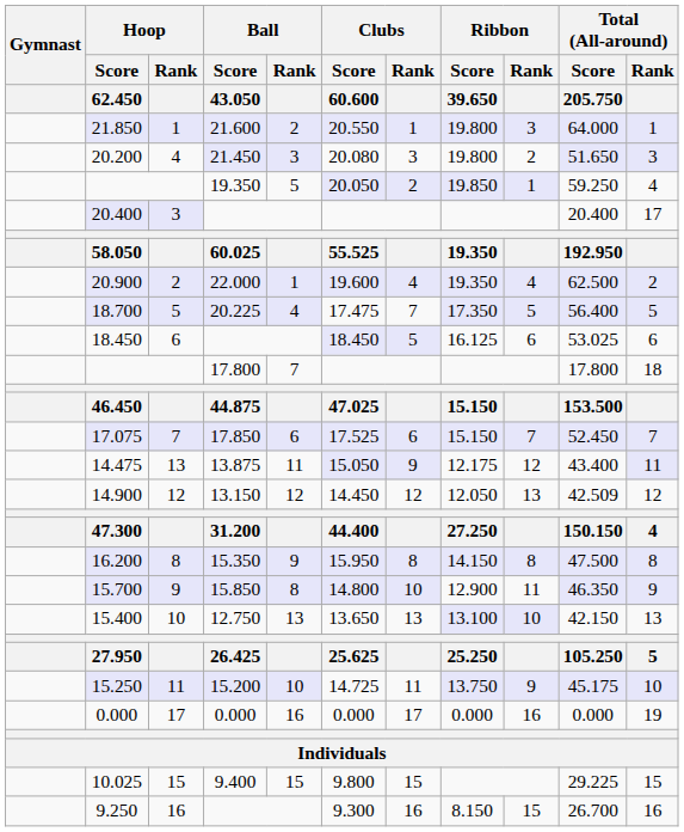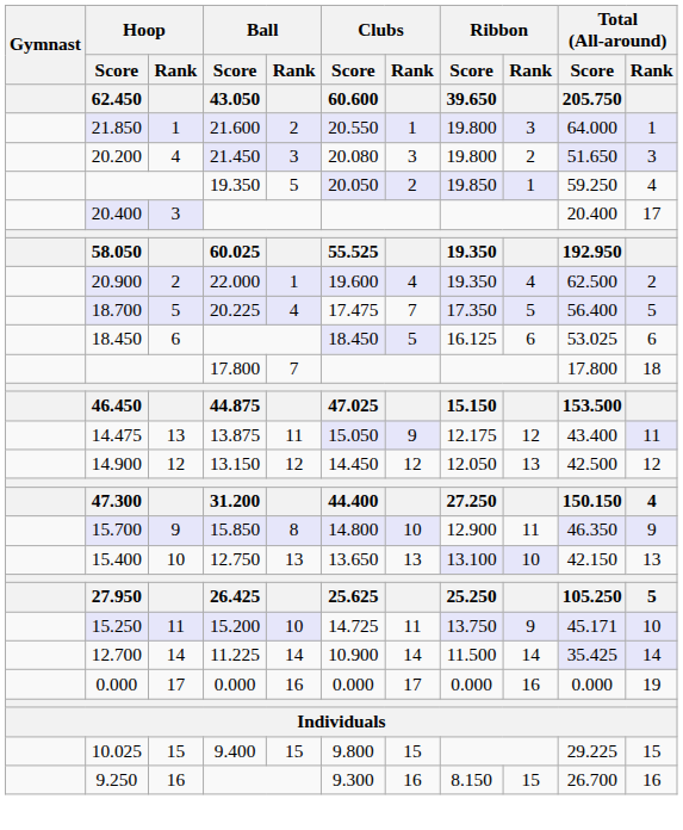 <table class="wikitable" style="text-align:center">
 <tr>
 <th rowspan=2>Gymnast</th>
 <th style="width:6em" colspan=2>Hoop</th>
 <th style="width:6em" colspan=2>Ball</th>
 <th style="width:6em" colspan=2>Clubs</th>
 <th style="width:6em" colspan=2>Ribbon</th>
 <th style="width:6em" colspan=2>Total<br>(All-around)</th>
 </tr>
 <tr>
 <th>Score</th>
 <th>Rank</th>
 <th>Score</th>
 <th>Rank</th>
 <th>Score</th>
 <th>Rank</th>
 <th>Score</th>
 <th>Rank</th>
 <th>Score</th>
 <th>Rank</th>
 </tr>
 <tr>
 <th></th>
 <th>62.450</th>
 <th></th>
 <th>43.050</th>
 <th></th>
 <th>60.600</th>
 <th></th>
 <th>39.650</th>
 <th></th>
 <th>205.750</th>
 <th></th>
 </tr>
 <tr>
 <td align=left></td>
 <td bgcolor="lavender">21.850</td>
 <td bgcolor="lavender">1</td>
 <td bgcolor="lavender">21.600</td>
 <td bgcolor="lavender">2</td>
 <td bgcolor="lavender">20.550</td>
 <td bgcolor="lavender">1</td>
 <td bgcolor="lavender">19.800</td>
 <td bgcolor="lavender">3</td>
 <td bgcolor="lavender">64.000</td>
 <td bgcolor="lavender">1</td>
 </tr>
 <tr>
 <td align=left></td>
 <td>20.200</td>
 <td>4</td>
 <td bgcolor="lavender">21.450</td>
 <td bgcolor="lavender">3</td>
 <td>20.080</td>
 <td>3</td>
 <td>19.800</td>
 <td>2</td>
 <td bgcolor="lavender">51.650</td>
 <td bgcolor="lavender">3</td>
 </tr>
 <tr>
 <td align=left></td>
 <td colspan=2> </td>
 <td>19.350</td>
 <td>5</td>
 <td bgcolor="lavender">20.050</td>
 <td bgcolor="lavender">2</td>
 <td bgcolor="lavender">19.850</td>
 <td bgcolor="lavender">1</td>
 <td>59.250</td>
 <td>4</td>
 </tr>
 <tr>
 <td align=left></td>
 <td bgcolor="lavender">20.400</td>
 <td bgcolor="lavender">3</td>
 <td colspan=2> </td>
 <td colspan=2> </td>
 <td colspan=2> </td>
 <td>20.400</td>
 <td>17</td>
 </tr>
 <tr>
 <th colspan=11></th>
 </tr>
 <tr>
 <th></th>
 <th>58.050</th>
 <th></th>
 <th>60.025</th>
 <th></th>
 <th>55.525</th>
 <th></th>
 <th>19.350</th>
 <th></th>
 <th>192.950</th>
 <th></th>
 </tr>
 <tr>
 <td align=left></td>
 <td bgcolor="lavender">20.900</td>
 <td bgcolor="lavender">2</td>
 <td bgcolor="lavender">22.000</td>
 <td bgcolor="lavender">1</td>
 <td bgcolor="lavender">19.600</td>
 <td bgcolor="lavender">4</td>
 <td bgcolor="lavender">19.350</td>
 <td bgcolor="lavender">4</td>
 <td bgcolor="lavender">62.500</td>
 <td bgcolor="lavender">2</td>
 </tr>
 <tr>
 <td align=left></td>
 <td bgcolor="lavender">18.700</td>
 <td bgcolor="lavender">5</td>
 <td bgcolor="lavender">20.225</td>
 <td bgcolor="lavender">4</td>
 <td>17.475</td>
 <td>7</td>
 <td bgcolor="lavender">17.350</td>
 <td bgcolor="lavender">5</td>
 <td bgcolor="lavender">56.400</td>
 <td bgcolor="lavender">5</td>
 </tr>
 <tr>
 <td align=left></td>
 <td>18.450</td>
 <td>6</td>
 <td colspan=2> </td>
 <td bgcolor="lavender">18.450</td>
 <td bgcolor="lavender">5</td>
 <td>16.125</td>
 <td>6</td>
 <td>53.025</td>
 <td>6</td>
 </tr>
 <tr>
 <td align=left></td>
 <td colspan=2> </td>
 <td>17.800</td>
 <td>7</td>
 <td colspan=2> </td>
 <td colspan=2> </td>
 <td>17.800</td>
 <td>18</td>
 </tr>
 <tr>
 <th colspan=11></th>
 </tr>
 <tr>
 <th></th>
 <th>46.450</th>
 <th></th>
 <th>44.875</th>
 <th></th>
 <th>47.025</th>
 <th></th>
 <th>15.150</th>
 <th></th>
 <th>153.500</th>
 <th></th>
 </tr>
 <tr>
 <td align=left></td>
-<td bgcolor="lavender">17.075</td>
-<td bgcolor="lavender">7</td>
-<td bgcolor="lavender">17.850</td>
-<td bgcolor="lavender">6</td>
-<td bgcolor="lavender">17.525</td>
-<td bgcolor="lavender">6</td>
-<td bgcolor="lavender">15.150</td>
-<td bgcolor="lavender">7</td>
-<td bgcolor="lavender">52.450</td>
-<td bgcolor="lavender">7</td>
-</tr>
-<tr>
-<td align=left></td>
 <td>14.475</td>
 <td>13</td>
 <td>13.875</td>
 <td>11</td>
 <td bgcolor="lavender">15.050</td>
 <td bgcolor="lavender">9</td>
 <td>12.175</td>
 <td>12</td>
 <td>43.400</td>
 <td bgcolor="lavender">11</td>
 </tr>
 <tr>
 <td align=left></td>
 <td>14.900</td>
 <td>12</td>
 <td>13.150</td>
 <td>12</td>
 <td>14.450</td>
 <td>12</td>
 <td>12.050</td>
 <td>13</td>
-<td>42.509</td>
+<td>42.500</td>
 <td>12</td>
 </tr>
 <tr>
 <th colspan=11></th>
 </tr>
 <tr>
 <th></th>
 <th>47.300</th>
 <th></th>
 <th>31.200</th>
 <th></th>
 <th>44.400</th>
 <th></th>
 <th>27.250</th>
 <th></th>
 <th>150.150</th>
 <th>4</th>
-</tr>
-<tr>
-<td align=left></td>
-<td bgcolor="lavender">16.200</td>
-<td bgcolor="lavender">8</td>
-<td bgcolor="lavender">15.350</td>
-<td bgcolor="lavender">9</td>
-<td bgcolor="lavender">15.950</td>
-<td bgcolor="lavender">8</td>
-<td bgcolor="lavender">14.150</td>
-<td bgcolor="lavender">8</td>
-<td bgcolor="lavender">47.500</td>
-<td bgcolor="lavender">8</td>
 </tr>
 <tr>
 <td align=left></td>
 <td bgcolor="lavender">15.700</td>
 <td bgcolor="lavender">9</td>
 <td bgcolor="lavender">15.850</td>
 <td bgcolor="lavender">8</td>
 <td bgcolor="lavender">14.800</td>
 <td bgcolor="lavender">10</td>
 <td>12.900</td>
 <td>11</td>
 <td bgcolor="lavender">46.350</td>
 <td bgcolor="lavender">9</td>
 </tr>
 <tr>
 <td align=left></td>
 <td>15.400</td>
 <td>10</td>
 <td>12.750</td>
 <td>13</td>
 <td>13.650</td>
 <td>13</td>
 <td bgcolor="lavender">13.100</td>
 <td bgcolor="lavender">10</td>
 <td>42.150</td>
 <td>13</td>
 </tr>
 <tr>
 <th colspan=11></th>
 </tr>
 <tr>
 <th></th>
 <th>27.950</th>
 <th></th>
 <th>26.425</th>
 <th></th>
 <th>25.625</th>
 <th></th>
 <th>25.250</th>
 <th></th>
 <th>105.250</th>
 <th>5</th>
 </tr>
 <tr>
 <td align=left></td>
 <td bgcolor="lavender">15.250</td>
 <td bgcolor="lavender">11</td>
 <td bgcolor="lavender">15.200</td>
 <td bgcolor="lavender">10</td>
 <td>14.725</td>
 <td>11</td>
 <td bgcolor="lavender">13.750</td>
 <td bgcolor="lavender">9</td>
-<td bgcolor="lavender">45.175</td>
+<td bgcolor="lavender">45.171</td>
 <td bgcolor="lavender">10</td>
+</tr>
+<tr>
+<td align=left></td>
+<td>12.700</td>
+<td>14</td>
+<td>11.225</td>
+<td>14</td>
+<td>10.900</td>
+<td>14</td>
+<td>11.500</td>
+<td>14</td>
+<td bgcolor="lavender">35.425</td>
+<td bgcolor="lavender">14</td>
 </tr>
 <tr>
 <td align=left></td>
 <td>0.000</td>
 <td>17</td>
 <td>0.000</td>
 <td>16</td>
 <td>0.000</td>
 <td>17</td>
 <td>0.000</td>
 <td>16</td>
 <td>0.000</td>
 <td>19</td>
 </tr>
 <tr>
 <th colspan=11></th>
 </tr>
 <tr>
 <th colspan=11>Individuals</th>
 </tr>
 <tr>
 <td align=left></td>
 <td>10.025</td>
 <td>15</td>
 <td>9.400</td>
 <td>15</td>
 <td>9.800</td>
 <td>15</td>
 <td colspan=2> </td>
 <td>29.225</td>
 <td>15</td>
 </tr>
 <tr>
 <td align=left></td>
 <td>9.250</td>
 <td>16</td>
 <td colspan=2> </td>
 <td>9.300</td>
 <td>16</td>
 <td>8.150</td>
 <td>15</td>
 <td>26.700</td>
 <td>16</td>
 </tr>
 </table>
